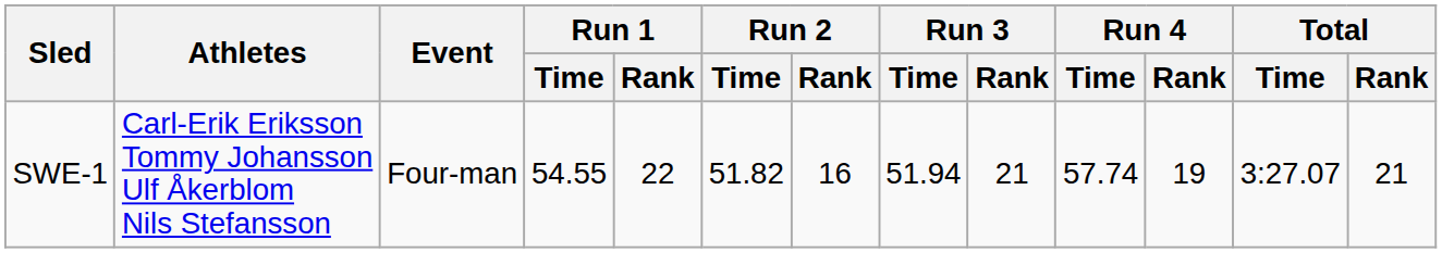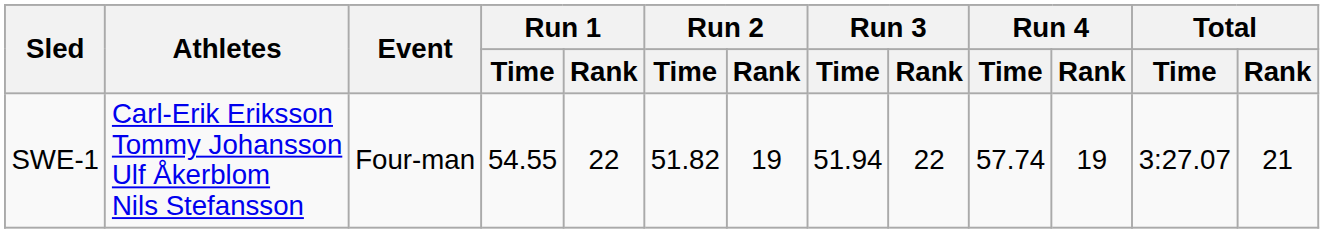 <table class="wikitable"  border="1" style="font-size:90%">
 <tr>
 <th rowspan="2">Sled</th>
 <th rowspan="2">Athletes</th>
 <th rowspan="2">Event</th>
 <th colspan="2">Run 1</th>
 <th colspan="2">Run 2</th>
 <th colspan="2">Run 3</th>
 <th colspan="2">Run 4</th>
 <th colspan="2">Total</th>
 </tr>
 <tr>
 <th>Time</th>
 <th>Rank</th>
 <th>Time</th>
 <th>Rank</th>
 <th>Time</th>
 <th>Rank</th>
 <th>Time</th>
 <th>Rank</th>
 <th>Time</th>
 <th>Rank</th>
 </tr>
 <tr>
 <td align="center">SWE-1</td>
 <td><a href='#'>Carl-Erik Eriksson</a><br><a href='#'>Tommy Johansson</a><br><a href='#'>Ulf Åkerblom</a><br><a href='#'>Nils Stefansson</a></td>
 <td>Four-man</td>
 <td align="center">54.55</td>
 <td align="center">22</td>
 <td align="center">51.82</td>
-<td align="center">16</td>
+<td align="center">19</td>
 <td align="center">51.94</td>
-<td align="center">21</td>
+<td align="center">22</td>
 <td align="center">57.74</td>
 <td align="center">19</td>
 <td align="center">3:27.07</td>
 <td align="center">21</td>
 </tr>
 </table>
